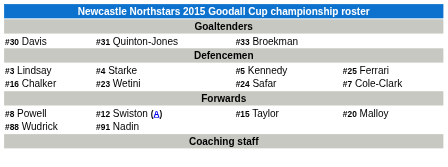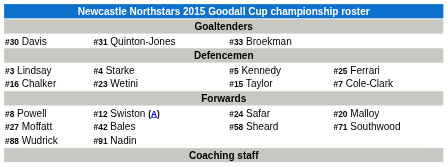 <table class="toccolours" style="width:44em; font-size: 95%">
 <tr>
 <th colspan="4" style="background:#0D72CE;color:white;border:#0D72CE 1px solid">Newcastle Northstars 2015 Goodall Cup championship roster</th>
 </tr>
 <tr>
 <th colspan="4" style="background:#c8c8c3;color:black;border:#c8c8c3 1px solid">Goaltenders</th>
 </tr>
 <tr>
 <td> <small><strong>#30</strong></small> Davis</td>
 <td> <small><strong>#31</strong></small> Quinton-Jones</td>
 <td> <small><strong>#33</strong></small> Broekman</td>
 <td></td>
 </tr>
 <tr>
 <th colspan="4" style="background:#c8c8c3;color:black;border:#c8c8c3 1px solid">Defencemen</th>
 </tr>
 <tr>
 <td> <small><strong>#3</strong></small> Lindsay</td>
 <td> <small><strong>#4</strong></small> Starke</td>
 <td> <small><strong>#5</strong></small> Kennedy</td>
 <td> <small><strong>#25</strong></small> Ferrari</td>
 </tr>
 <tr>
 <td> <small><strong>#16</strong></small> Chalker</td>
 <td> <small><strong>#23</strong></small> Wetini</td>
-<td> <small><strong>#24</strong></small> Safar</td>
+<td> <small><strong>#15</strong></small> Taylor</td>
 <td> <small><strong>#7</strong></small> Cole-Clark</td>
 </tr>
 <tr>
 <th colspan="4" style="background:#c8c8c3;color:black;border:#c8c8c3 1px solid">Forwards</th>
 </tr>
 <tr>
 <td> <small><strong>#8</strong></small> Powell</td>
 <td> <small><strong>#12</strong></small> Swiston <small><strong>(<a href='#'>A</a>)</strong></small></td>
-<td> <small><strong>#15</strong></small> Taylor</td>
+<td> <small><strong>#24</strong></small> Safar</td>
 <td> <small><strong>#20</strong></small> Malloy</td>
+</tr>
+<tr>
+<td> <small><strong>#27</strong></small> Moffatt</td>
+<td> <small><strong>#42</strong></small> Bales</td>
+<td> <small><strong>#58</strong></small> Sheard</td>
+<td> <small><strong>#71</strong></small> Southwood</td>
 </tr>
 <tr>
 <td> <small><strong>#88</strong></small> Wudrick</td>
 <td> <small><strong>#91</strong></small> Nadin</td>
 </tr>
 <tr>
 <th colspan="4" style="background:#c8c8c3;color:black;border:#c8c8c3 1px solid">Coaching staff</th>
 </tr>
 <tr>
 <td colspan="2"></td>
 <td colspan="2"></td>
 </tr>
 <tr>
 </tr>
 </table>
